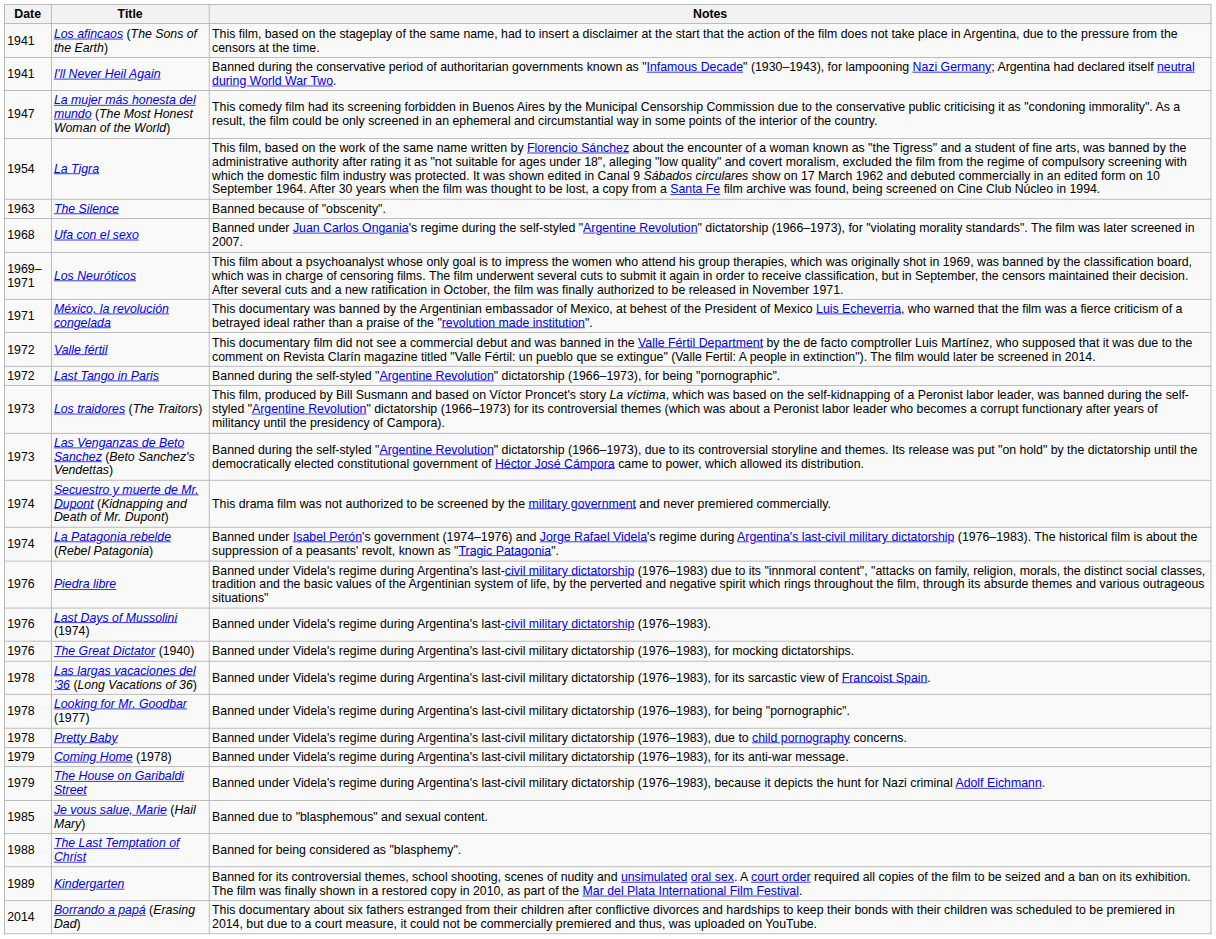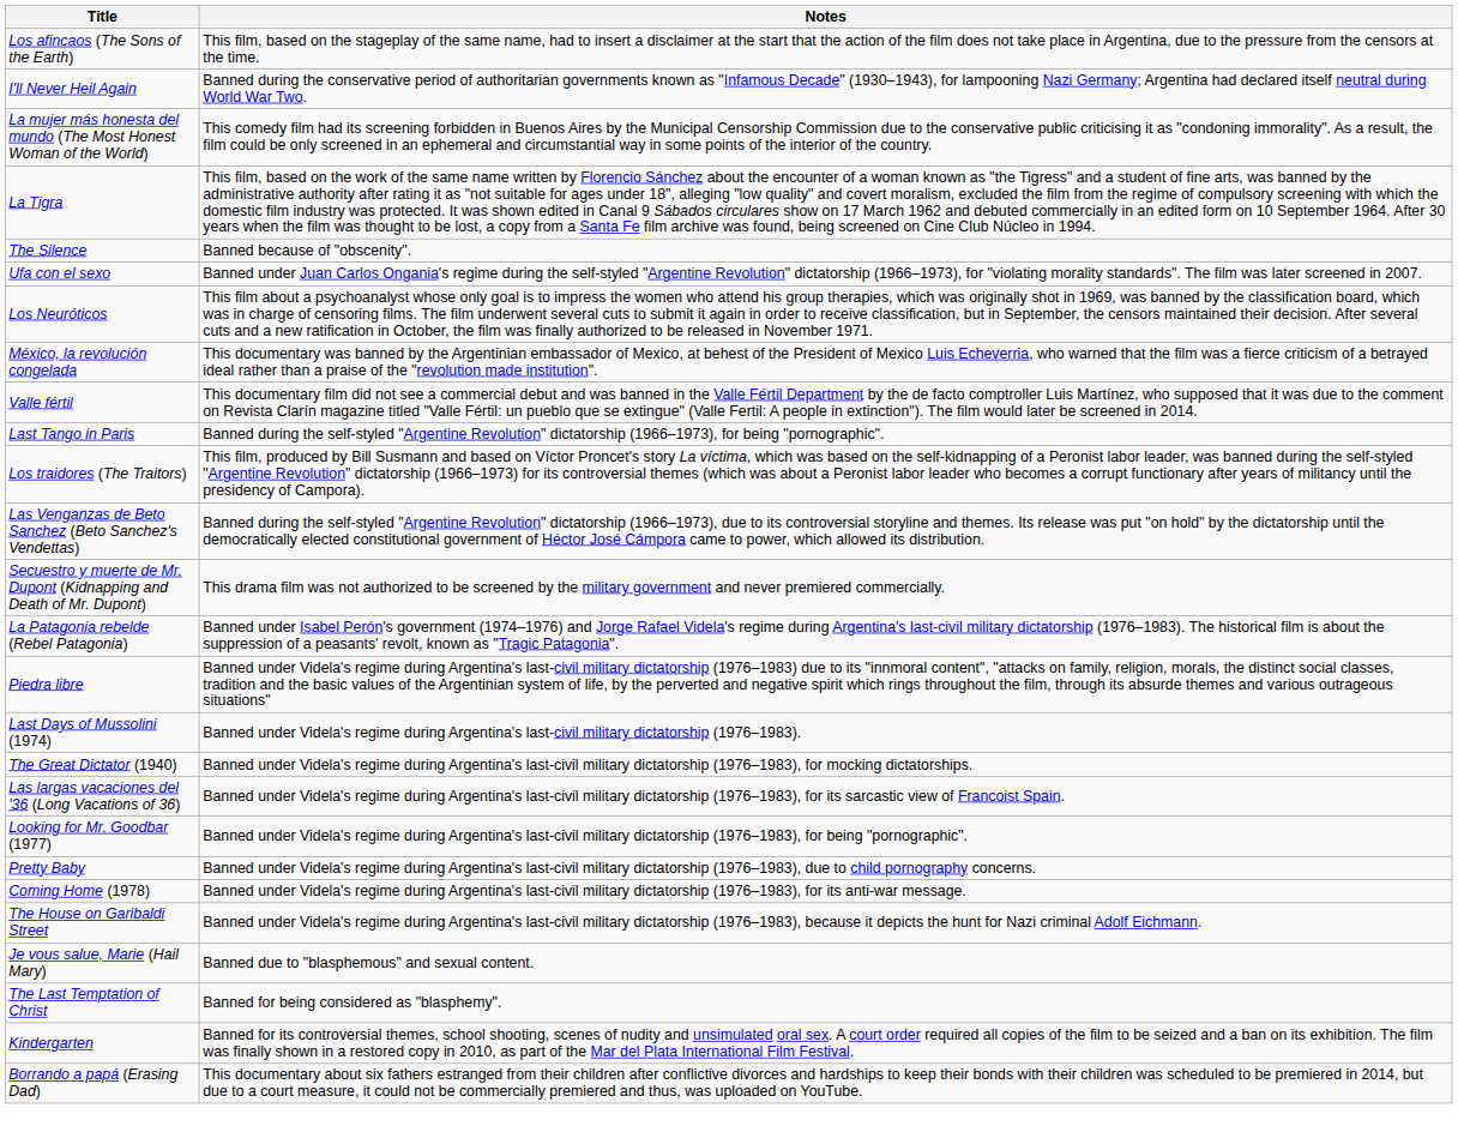 <table class="wikitable sortable">
 <tr>
-<th>Date</th>
 <th>Title</th>
 <th>Notes</th>
 </tr>
 <tr>
-<td>1941</td>
 <td><em><a href='#'>Los afincaos</a></em> (<em>The Sons of the Earth</em>)</td>
 <td>This film, based on the stageplay of the same name, had to insert a disclaimer at the start that the action of the film does not take place in Argentina, due to the pressure from the censors at the time.</td>
 </tr>
 <tr>
-<td>1941</td>
 <td><em><a href='#'>I'll Never Heil Again</a></em></td>
 <td>Banned during the conservative period of authoritarian governments known as "<a href='#'>Infamous Decade</a>" (1930–1943), for lampooning <a href='#'>Nazi Germany</a>; Argentina had declared itself <a href='#'>neutral during World War Two</a>.</td>
 </tr>
 <tr>
-<td>1947</td>
 <td><a href='#'><em>La mujer más honesta del mundo</em></a> (<em>The Most Honest Woman of the World</em>)</td>
 <td>This comedy film had its screening forbidden in Buenos Aires by the Municipal Censorship Commission due to the conservative public criticising it as "condoning immorality". As a result, the film could be only screened in an ephemeral and circumstantial way in some points of the interior of the country.</td>
 </tr>
 <tr>
-<td>1954</td>
 <td><em><a href='#'>La Tigra</a></em></td>
 <td>This film, based on the work of the same name written by <a href='#'>Florencio Sánchez</a> about the encounter of a woman known as "the Tigress" and a student of fine arts, was banned by the administrative authority after rating it as "not suitable for ages under 18", alleging "low quality" and covert moralism, excluded the film from the regime of compulsory screening with which the domestic film industry was protected. It was shown edited in Canal 9 <em>Sábados circulares</em> show on 17 March 1962 and debuted commercially in an edited form on 10 September 1964. After 30 years when the film was thought to be lost, a copy from a <a href='#'>Santa Fe</a> film archive was found, being screened on Cine Club Núcleo in 1994.</td>
 </tr>
 <tr>
-<td>1963</td>
 <td><em><a href='#'>The Silence</a></em></td>
 <td>Banned because of "obscenity".</td>
 </tr>
 <tr>
-<td>1968</td>
 <td><em><a href='#'>Ufa con el sexo</a></em></td>
 <td>Banned under <a href='#'>Juan Carlos Ongania</a>'s regime during the self-styled "<a href='#'>Argentine Revolution</a>" dictatorship (1966–1973), for "violating morality standards". The film was later screened in 2007.</td>
 </tr>
 <tr>
-<td>1969–1971</td>
 <td><em><a href='#'>Los Neuróticos</a></em></td>
 <td>This film about a psychoanalyst whose only goal is to impress the women who attend his group therapies, which was originally shot in 1969, was banned by the classification board, which was in charge of censoring films. The film underwent several cuts to submit it again in order to receive classification, but in September, the censors maintained their decision. After several cuts and a new ratification in October, the film was finally authorized to be released in November 1971.</td>
 </tr>
 <tr>
-<td>1971</td>
 <td><em><a href='#'>México, la revolución congelada</a></em></td>
 <td>This documentary was banned by the Argentinian embassador of Mexico, at behest of the President of Mexico <a href='#'>Luis Echeverria</a>, who warned that the film was a fierce criticism of a betrayed ideal rather than a praise of the "<a href='#'>revolution made institution</a>".</td>
 </tr>
 <tr>
-<td>1972</td>
 <td><em><a href='#'>Valle fértil</a></em></td>
 <td>This documentary film did not see a commercial debut and was banned in the <a href='#'>Valle Fértil Department</a> by the de facto comptroller Luis Martínez, who supposed that it was due to the comment on Revista Clarín magazine titled "Valle Fértil: un pueblo que se extingue" (Valle Fertil: A people in extinction"). The film would later be screened in 2014.</td>
 </tr>
 <tr>
-<td>1972</td>
 <td><em><a href='#'>Last Tango in Paris</a></em></td>
 <td>Banned during the self-styled "<a href='#'>Argentine Revolution</a>" dictatorship (1966–1973), for being "pornographic".</td>
 </tr>
 <tr>
-<td>1973</td>
 <td><em><a href='#'>Los traidores</a></em> (<em>The Traitors</em>)</td>
 <td>This film, produced by Bill Susmann and based on Víctor Proncet's story <em>La víctima</em>, which was based on the self-kidnapping of a Peronist labor leader, was banned during the self-styled "<a href='#'>Argentine Revolution</a>" dictatorship (1966–1973) for its controversial themes (which was about a Peronist labor leader who becomes a corrupt functionary after years of militancy until the presidency of Campora).</td>
 </tr>
 <tr>
-<td>1973</td>
 <td><em><a href='#'>Las Venganzas de Beto Sanchez</a></em> (<em>Beto Sanchez's Vendettas</em>)</td>
 <td>Banned during the self-styled "<a href='#'>Argentine Revolution</a>" dictatorship (1966–1973), due to its controversial storyline and themes. Its release was put "on hold" by the dictatorship until the democratically elected constitutional government of <a href='#'>Héctor José Cámpora</a> came to power, which allowed its distribution.</td>
 </tr>
 <tr>
-<td>1974</td>
 <td><em><a href='#'>Secuestro y muerte de Mr. Dupont</a></em> (<em>Kidnapping and Death of Mr. Dupont</em>)</td>
 <td>This drama film was not authorized to be screened by the <a href='#'>military government</a> and never premiered commercially.</td>
 </tr>
 <tr>
-<td>1974</td>
 <td><em><a href='#'>La Patagonia rebelde</a></em> (<em>Rebel Patagonia</em>)</td>
 <td>Banned under <a href='#'>Isabel Perón</a>'s government (1974–1976) and <a href='#'>Jorge Rafael Videla</a>'s regime during <a href='#'>Argentina's last-civil military dictatorship</a> (1976–1983). The historical film is about the suppression of a peasants' revolt, known as "<a href='#'>Tragic Patagonia</a>".</td>
 </tr>
 <tr>
-<td>1976</td>
 <td><em><a href='#'>Piedra libre</a></em></td>
 <td>Banned under Videla's regime during Argentina's last-<a href='#'>civil military dictatorship</a> (1976–1983) due to its "innmoral content", "attacks on family, religion, morals, the distinct social classes, tradition and the basic values of the Argentinian system of life, by the perverted and negative spirit which rings throughout the film, through its absurde themes and various outrageous situations"</td>
 </tr>
 <tr>
-<td>1976</td>
 <td><em><a href='#'>Last Days of Mussolini</a></em> (1974)</td>
 <td>Banned under Videla's regime during Argentina's last-<a href='#'>civil military dictatorship</a> (1976–1983).</td>
 </tr>
 <tr>
-<td>1976</td>
 <td><em><a href='#'>The Great Dictator</a></em> (1940)</td>
 <td>Banned under Videla's regime during Argentina's last-civil military dictatorship (1976–1983), for mocking dictatorships.</td>
 </tr>
 <tr>
-<td>1978</td>
 <td><em><a href='#'>Las largas vacaciones del '36</a></em> (<em>Long Vacations of 36</em>)</td>
 <td>Banned under Videla's regime during Argentina's last-civil military dictatorship (1976–1983), for its sarcastic view of <a href='#'>Francoist Spain</a>.</td>
 </tr>
 <tr>
-<td>1978</td>
 <td><em><a href='#'>Looking for Mr. Goodbar</a></em> (1977)</td>
 <td>Banned under Videla's regime during Argentina's last-civil military dictatorship (1976–1983), for being "pornographic".</td>
 </tr>
 <tr>
-<td>1978</td>
 <td><em><a href='#'>Pretty Baby</a></em></td>
 <td>Banned under Videla's regime during Argentina's last-civil military dictatorship (1976–1983), due to <a href='#'>child pornography</a> concerns.</td>
 </tr>
 <tr>
-<td>1979</td>
 <td><em><a href='#'>Coming Home</a></em> (1978)</td>
 <td>Banned under Videla's regime during Argentina's last-civil military dictatorship (1976–1983), for its anti-war message.</td>
 </tr>
 <tr>
-<td>1979</td>
 <td><em><a href='#'>The House on Garibaldi Street</a></em></td>
 <td>Banned under Videla's regime during Argentina's last-civil military dictatorship (1976–1983), because it depicts the hunt for Nazi criminal <a href='#'>Adolf Eichmann</a>.</td>
 </tr>
 <tr>
-<td>1985</td>
 <td><em><a href='#'>Je vous salue, Marie</a></em> (<em>Hail Mary</em>)</td>
 <td>Banned due to "blasphemous" and sexual content.</td>
 </tr>
 <tr>
-<td>1988</td>
 <td><em><a href='#'>The Last Temptation of Christ</a></em></td>
 <td>Banned for being considered as "blasphemy".</td>
 </tr>
 <tr>
-<td>1989</td>
 <td><em><a href='#'>Kindergarten</a></em></td>
 <td>Banned for its controversial themes, school shooting, scenes of nudity and <a href='#'>unsimulated</a> <a href='#'>oral sex</a>. A <a href='#'>court order</a> required all copies of the film to be seized and a ban on its exhibition. The film was finally shown in a restored copy in 2010, as part of the <a href='#'>Mar del Plata International Film Festival</a>.</td>
 </tr>
 <tr>
-<td>2014</td>
 <td><em><a href='#'>Borrando a papá</a></em> (<em>Erasing Dad</em>)</td>
 <td>This documentary about six fathers estranged from their children after conflictive divorces and hardships to keep their bonds with their children was scheduled to be premiered in 2014, but due to a court measure, it could not be commercially premiered and thus, was uploaded on YouTube.</td>
 </tr>
 </table>
